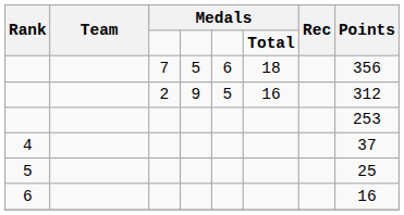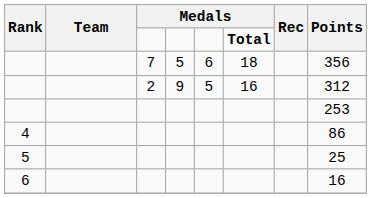 <table class="wikitable">
 <tr>
 <th rowspan=2>Rank</th>
 <th style="width:75px;" rowspan="2">Team</th>
 <th colspan=4>Medals</th>
 <th rowspan=2>Rec</th>
 <th rowspan=2>Points</th>
 </tr>
 <tr style="text-align:center;">
 <td style="width:20px; "></td>
 <td style="width:20px; "></td>
 <td style="width:20px; "></td>
 <td style="width:40px; "><strong>Total</strong></td>
 </tr>
 <tr>
 <td align=center></td>
 <td></td>
 <td align=center>7</td>
 <td align=center>5</td>
 <td align=center>6</td>
 <td align=center>18</td>
 <td align=center></td>
 <td align=center>356</td>
 </tr>
 <tr>
 <td align=center></td>
 <td></td>
 <td align=center>2</td>
 <td align=center>9</td>
 <td align=center>5</td>
 <td align=center>16</td>
 <td align=center></td>
 <td align=center>312</td>
 </tr>
 <tr>
 <td align=center></td>
 <td></td>
 <td align=center></td>
 <td align=center></td>
 <td align=center></td>
 <td align=center></td>
 <td align=center></td>
 <td align=center>253</td>
 </tr>
 <tr>
 <td align=center>4</td>
 <td></td>
 <td align=center></td>
 <td align=center></td>
 <td align=center></td>
 <td align=center></td>
 <td align=center></td>
-<td align=center>37</td>
+<td align=center>86</td>
 </tr>
 <tr>
 <td align=center>5</td>
 <td></td>
 <td align=center></td>
 <td align=center></td>
 <td align=center></td>
 <td align=center></td>
 <td align=center></td>
 <td align=center>25</td>
 </tr>
 <tr>
 <td align=center>6</td>
 <td><strong></strong></td>
 <td align=center></td>
 <td align=center></td>
 <td align=center></td>
 <td align=center></td>
 <td align=center></td>
 <td align=center>16</td>
 </tr>
 <tr>
 </tr>
 </table>
